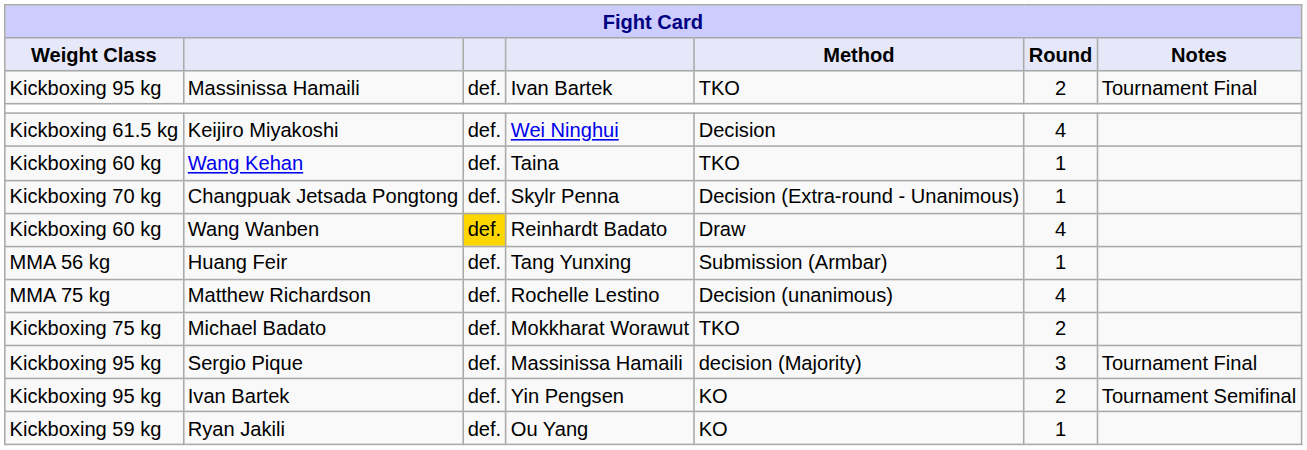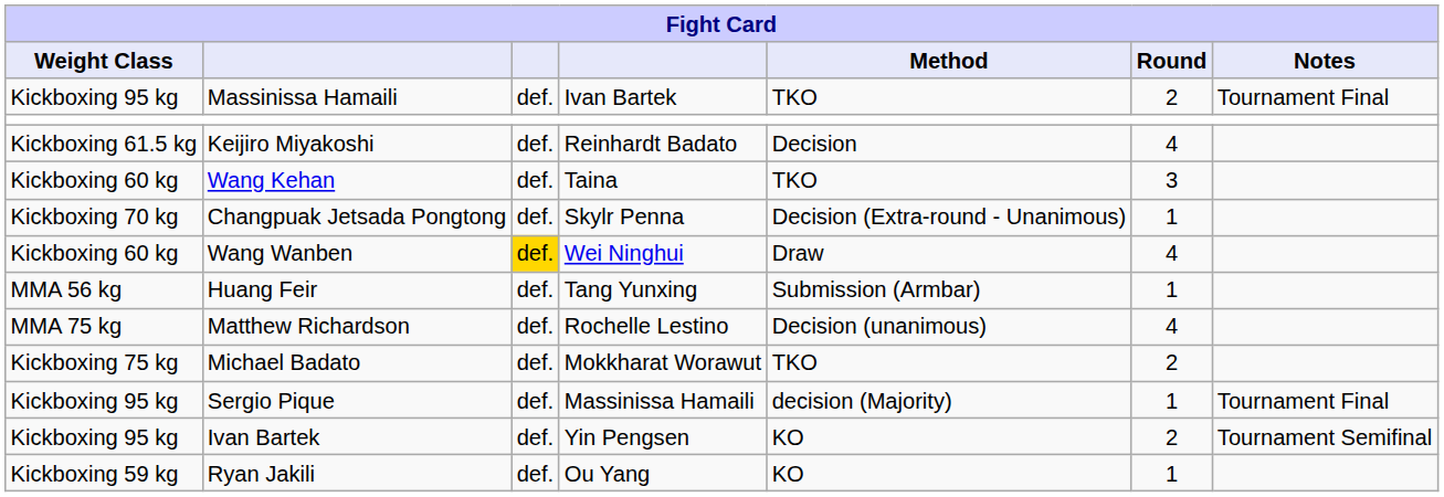 <table class="wikitable" style="font-size: 80%;">
 <tr>
 <th colspan="8" style="background-color: #ccf; color: #000080; text-align: center;"><strong>Fight Card</strong></th>
 </tr>
 <tr>
 <th colspan="1" style="background-color: #E6E8FA; color: #000000; text-align: center;">Weight Class</th>
 <th colspan="1" style="background-color: #E6E8FA; color: #000000; text-align: center;"></th>
 <th colspan="1" style="background-color: #E6E8FA; color: #000000; text-align: center;"></th>
 <th colspan="1" style="background-color: #E6E8FA; color: #000000; text-align: center;"></th>
 <th colspan="1" style="background-color: #E6E8FA; color: #000000; text-align: center;">Method</th>
 <th colspan="1" style="background-color: #E6E8FA; color: #000000; text-align: center;">Round</th>
 <th colspan="1" style="background-color: #E6E8FA; color: #000000; text-align: center;">Notes</th>
 </tr>
 <tr>
 <td>Kickboxing 95 kg</td>
 <td> Massinissa Hamaili</td>
 <td align=center>def.</td>
 <td> Ivan Bartek</td>
 <td>TKO</td>
 <td align=center>2</td>
 <td>Tournament Final</td>
 </tr>
 <tr>
 <th style=background:white colspan=9></th>
 </tr>
 <tr>
 <td>Kickboxing 61.5 kg</td>
 <td> Keijiro Miyakoshi</td>
 <td align=center>def.</td>
-<td> <a href='#'>Wei Ninghui</a></td>
+<td> Reinhardt Badato</td>
 <td>Decision</td>
 <td align=center>4</td>
 <td></td>
 </tr>
 <tr>
 <td>Kickboxing 60 kg</td>
 <td> <a href='#'>Wang Kehan</a></td>
 <td align=center>def.</td>
 <td> Taina</td>
 <td>TKO</td>
-<td align=center>1</td>
+<td align=center>3</td>
 <td></td>
 </tr>
 <tr>
 <td>Kickboxing 70 kg</td>
 <td> Changpuak Jetsada Pongtong</td>
 <td align=center>def.</td>
 <td> Skylr Penna</td>
 <td>Decision (Extra-round - Unanimous)</td>
 <td align=center>1</td>
 <td></td>
 </tr>
 <tr>
 <td>Kickboxing 60 kg</td>
 <td> Wang Wanben</td>
 <td align=center style="background: gold;">def.</td>
-<td> Reinhardt Badato</td>
+<td> <a href='#'>Wei Ninghui</a></td>
 <td>Draw</td>
 <td align=center>4</td>
 <td></td>
 </tr>
 <tr>
 <td>MMA 56 kg</td>
 <td> Huang Feir</td>
 <td align=center>def.</td>
 <td> Tang Yunxing</td>
 <td>Submission (Armbar)</td>
 <td align=center>1</td>
 <td></td>
 </tr>
 <tr>
 <td>MMA 75 kg</td>
 <td> Matthew Richardson</td>
 <td align=center>def.</td>
 <td> Rochelle Lestino</td>
 <td>Decision (unanimous)</td>
 <td align=center>4</td>
 <td></td>
 </tr>
 <tr>
 <td>Kickboxing 75 kg</td>
 <td> Michael Badato</td>
 <td align=center>def.</td>
 <td> Mokkharat Worawut</td>
 <td>TKO</td>
 <td align=center>2</td>
 <td></td>
 </tr>
 <tr>
 <td>Kickboxing 95 kg</td>
 <td> Sergio Pique</td>
 <td align=center>def.</td>
 <td> Massinissa Hamaili</td>
 <td>decision (Majority)</td>
-<td align=center>3</td>
+<td align=center>1</td>
 <td>Tournament Final</td>
 </tr>
 <tr>
 <td>Kickboxing 95 kg</td>
 <td> Ivan Bartek</td>
 <td align=center>def.</td>
 <td> Yin Pengsen</td>
 <td>KO</td>
 <td align=center>2</td>
 <td>Tournament Semifinal</td>
 </tr>
 <tr>
 <td>Kickboxing 59 kg</td>
 <td> Ryan Jakili</td>
 <td align=center>def.</td>
 <td> Ou Yang</td>
 <td>KO</td>
 <td align=center>1</td>
 <td></td>
 </tr>
 </table>
